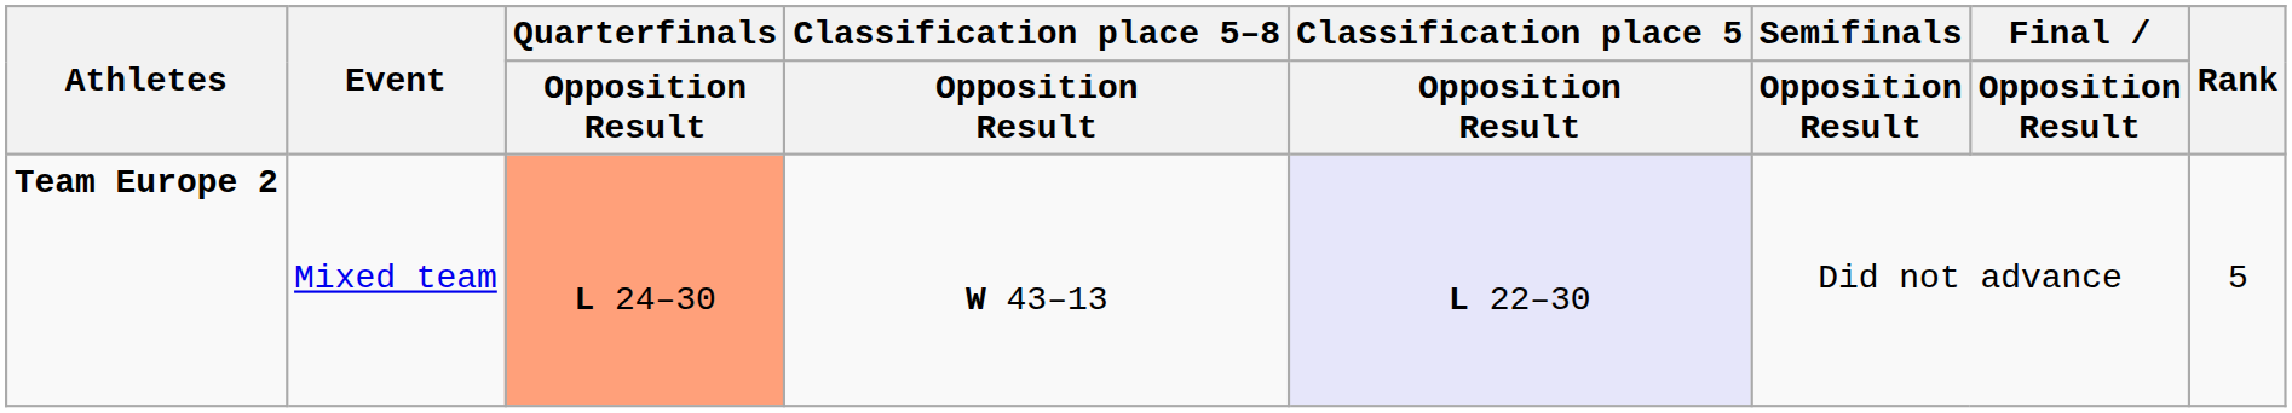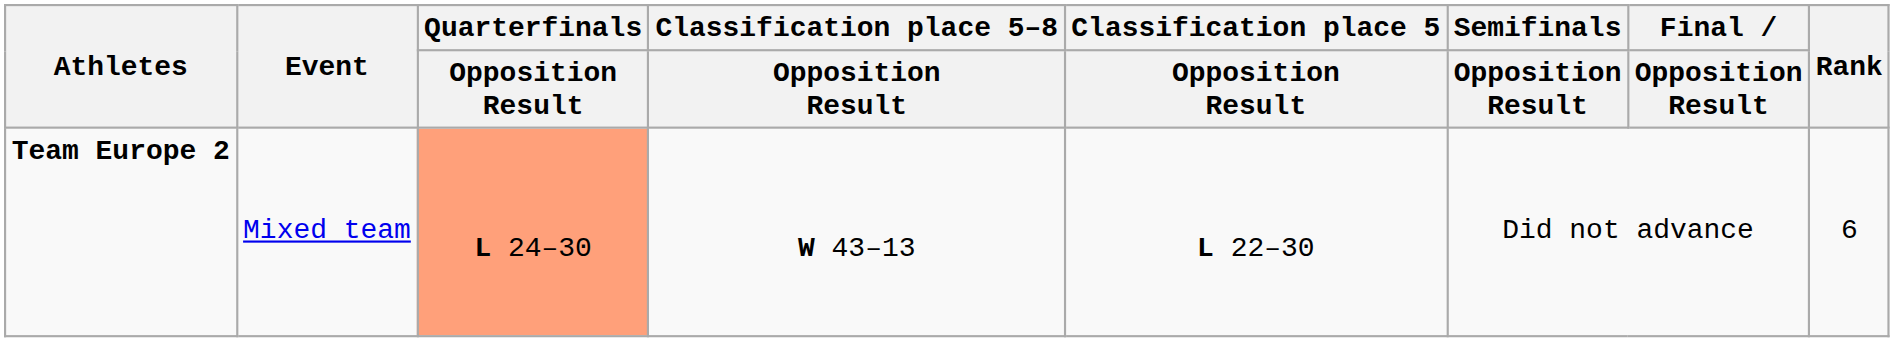 <table class="wikitable">
 <tr>
 <th rowspan="2">Athletes</th>
 <th rowspan="2">Event</th>
 <th>Quarterfinals</th>
 <th>Classification place 5–8</th>
 <th>Classification place 5</th>
 <th>Semifinals</th>
 <th>Final / </th>
 <th rowspan="2">Rank</th>
 </tr>
 <tr>
 <th>Opposition<br>Result</th>
 <th>Opposition<br>Result</th>
 <th>Opposition<br>Result</th>
 <th>Opposition<br>Result</th>
 <th>Opposition<br>Result</th>
 </tr>
 <tr align="center">
 <td align="left"><strong>Team Europe 2</strong><br><br><br><br><br><br></td>
 <td rowspan="2" align="left"><a href='#'>Mixed team</a></td>
 <td style="background: lightsalmon;"><br><strong>L</strong> 24–30</td>
 <td><br><strong>W</strong> 43–13</td>
-<td style="background: lavender;"><br><strong>L</strong> 22–30</td>
+<td><br><strong>L</strong> 22–30</td>
 <td colspan="2">Did not advance</td>
-<td>5</td>
+<td>6</td>
 </tr>
 </table>
